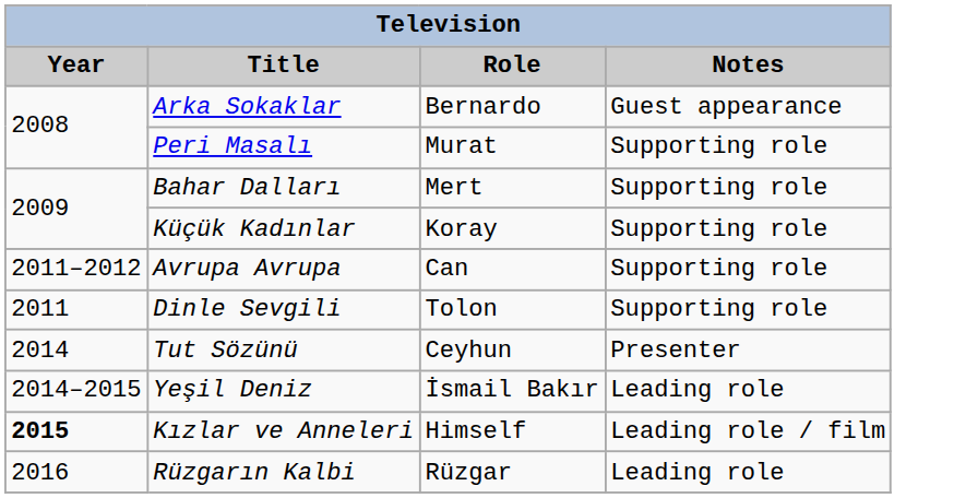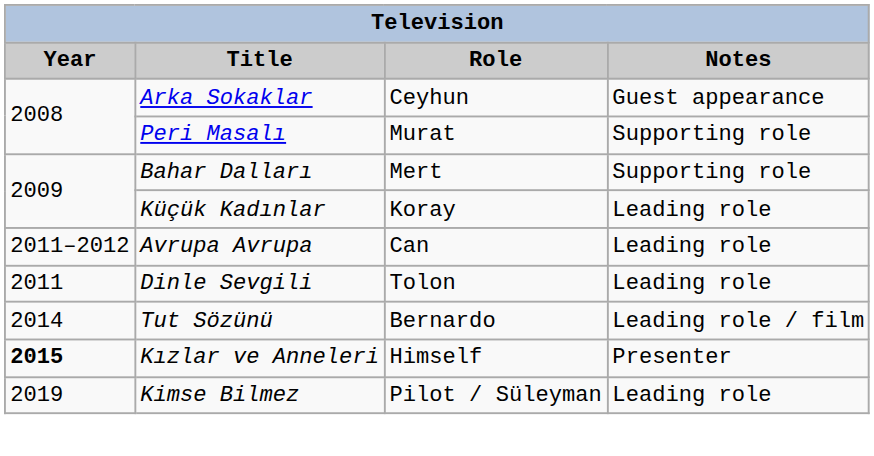 <table class="wikitable" style="font-size:90%">
 <tr>
 <th colspan="4" style="background:LightSteelBlue">Television</th>
 </tr>
 <tr>
 <th style="background:#CCCCCC">Year</th>
 <th style="background:#CCCCCC">Title</th>
 <th style="background:#CCCCCC">Role</th>
 <th style="background:#CCCCCC">Notes</th>
 </tr>
 <tr>
 <td rowspan="2">2008</td>
 <td><em><a href='#'>Arka Sokaklar</a></em></td>
-<td>Bernardo</td>
+<td>Ceyhun</td>
 <td>Guest appearance</td>
 </tr>
 <tr>
 <td><em><a href='#'>Peri Masalı</a></em></td>
 <td>Murat</td>
 <td>Supporting role</td>
 </tr>
 <tr>
 <td rowspan="2">2009</td>
 <td><em>Bahar Dalları</em></td>
 <td>Mert</td>
 <td>Supporting role</td>
 </tr>
 <tr>
 <td><em>Küçük Kadınlar</em></td>
 <td>Koray</td>
-<td>Supporting role</td>
+<td>Leading role</td>
 </tr>
 <tr>
 <td>2011–2012</td>
 <td><em>Avrupa Avrupa</em></td>
 <td>Can</td>
-<td>Supporting role</td>
+<td>Leading role</td>
 </tr>
 <tr>
 <td>2011</td>
 <td><em>Dinle Sevgili</em></td>
 <td>Tolon</td>
-<td>Supporting role</td>
+<td>Leading role</td>
 </tr>
 <tr>
 <td>2014</td>
 <td><em>Tut Sözünü</em></td>
-<td>Ceyhun</td>
-<td>Presenter</td>
-</tr>
-<tr>
-<td>2014–2015</td>
-<td><em>Yeşil Deniz</em></td>
-<td>İsmail Bakır</td>
-<td>Leading role</td>
+<td>Bernardo</td>
+<td>Leading role / film</td>
 </tr>
 <tr>
 <td><strong>2015</strong></td>
 <td><em>Kızlar ve Anneleri</em></td>
 <td>Himself</td>
-<td>Leading role / film</td>
+<td>Presenter</td>
 </tr>
 <tr>
-<td>2016</td>
-<td><em>Rüzgarın Kalbi</em></td>
-<td>Rüzgar</td>
+<td>2019</td>
+<td><em>Kimse Bilmez</em></td>
+<td>Pilot / Süleyman</td>
 <td>Leading role</td>
 </tr>
 </table>
